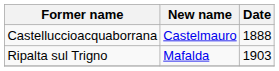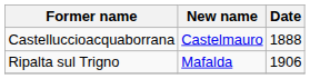 <table class="wikitable sortable">
 <tr>
 <th>Former name</th>
 <th>New name</th>
 <th>Date</th>
 </tr>
 <tr>
 <td>Castelluccioacquaborrana</td>
 <td><a href='#'>Castelmauro</a></td>
 <td>1888</td>
 </tr>
 <tr>
 <td>Ripalta sul Trigno</td>
 <td><a href='#'>Mafalda</a></td>
-<td>1903</td>
+<td>1906</td>
 </tr>
 <tr>
 </tr>
 </table>
